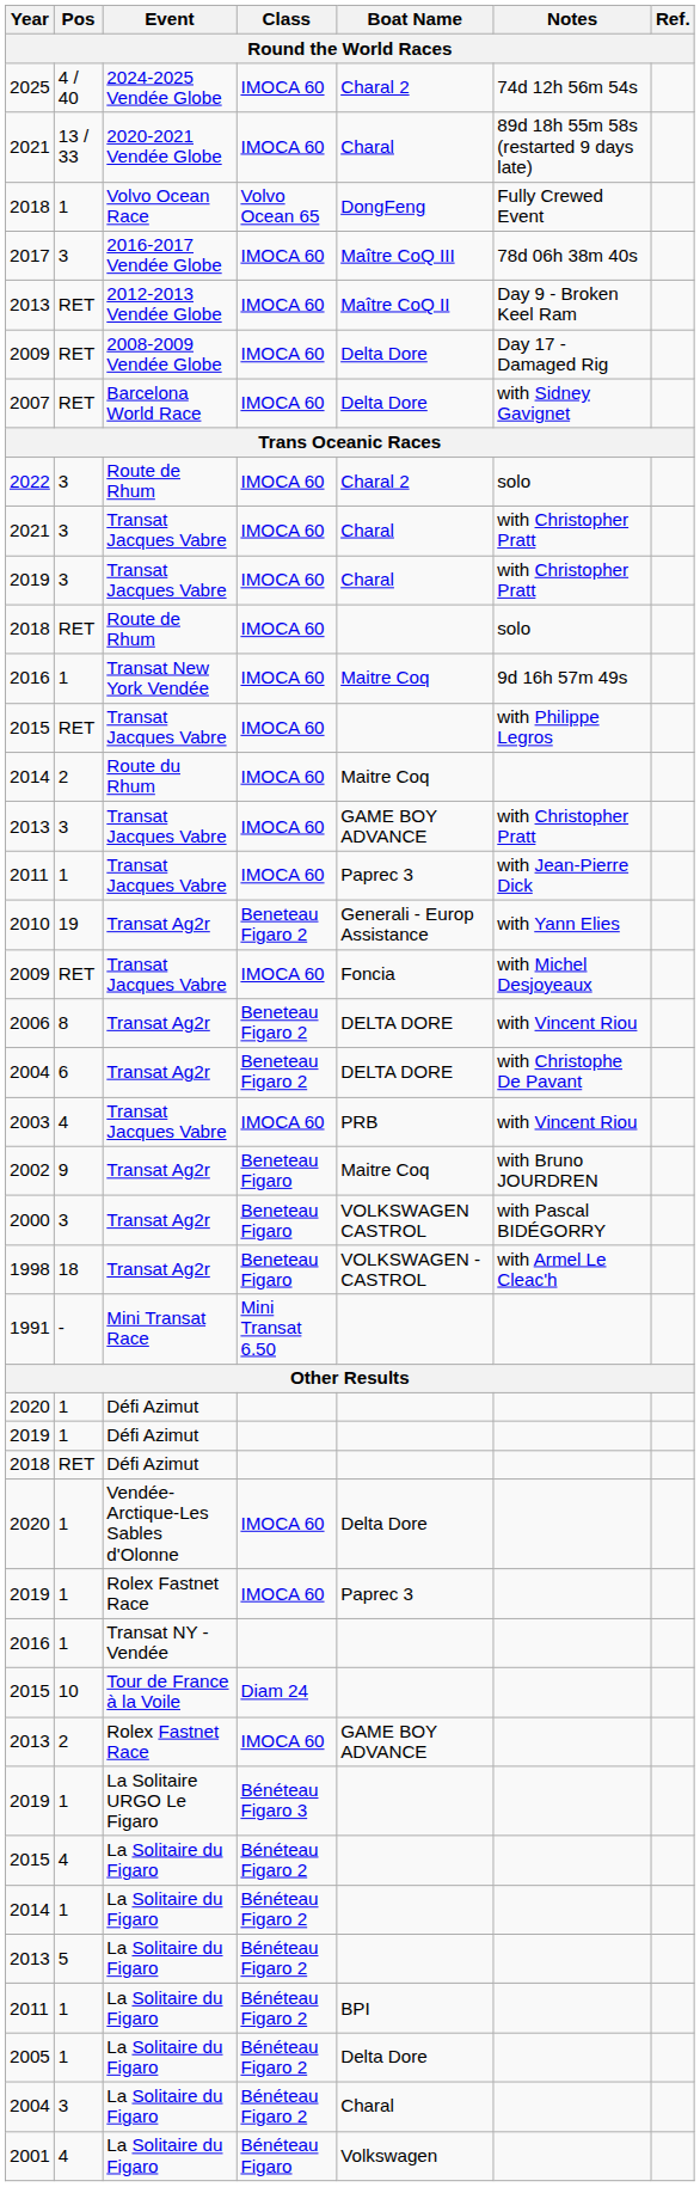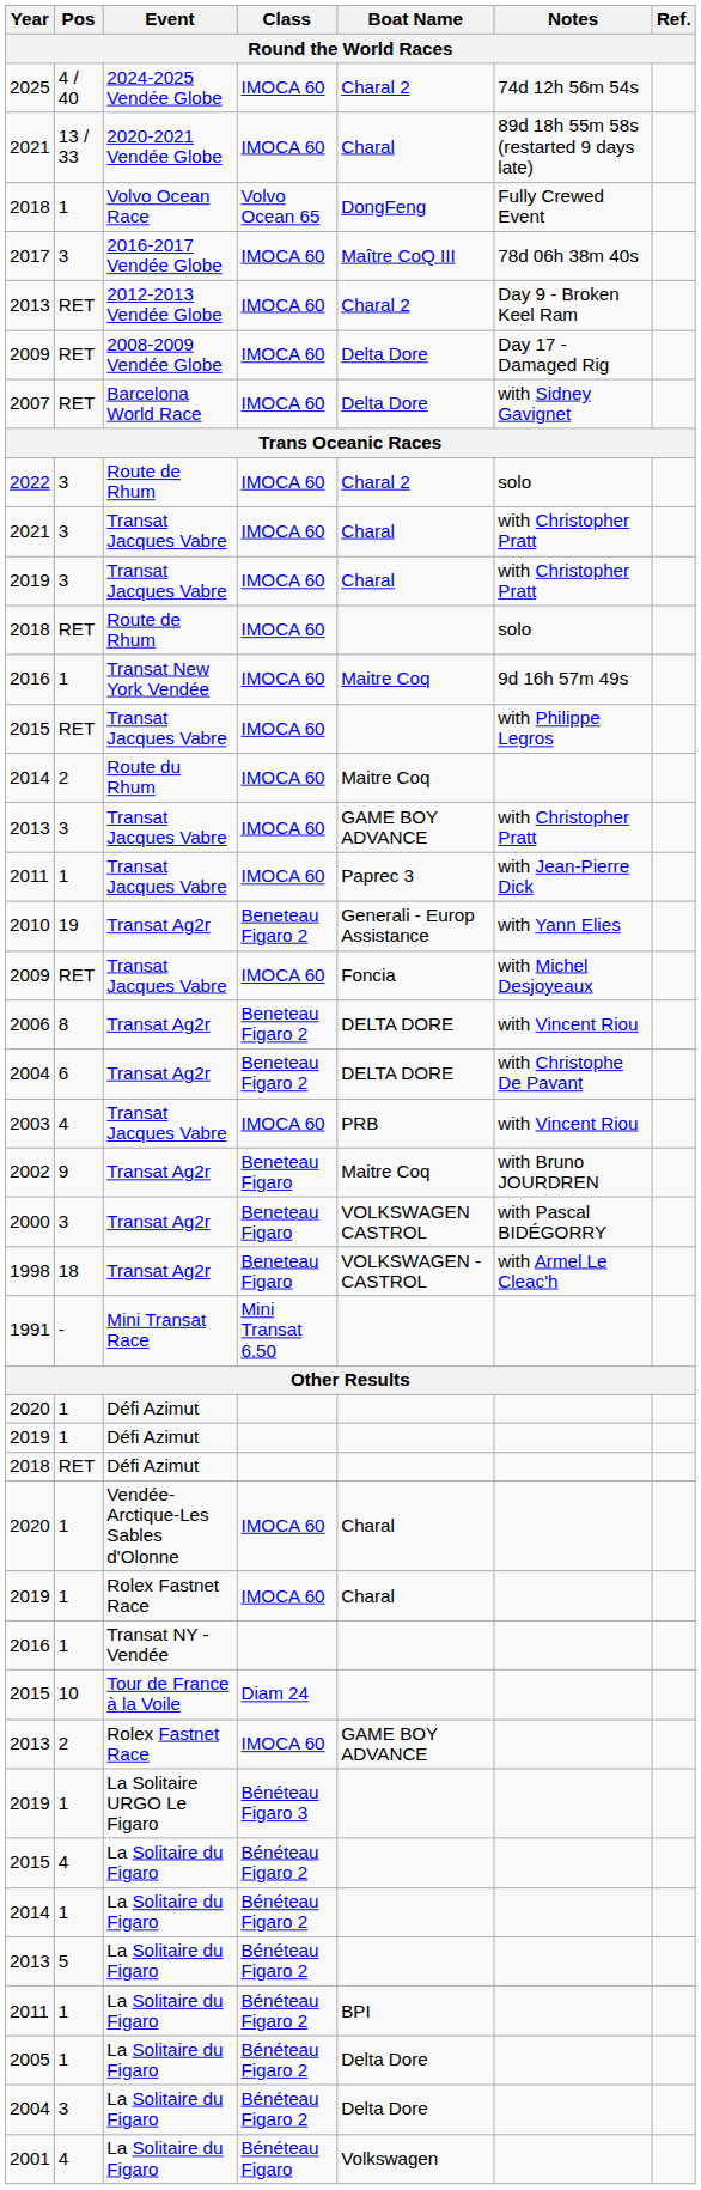 <table class="wikitable sortable">
 <tr>
 <th>Year</th>
 <th>Pos</th>
 <th>Event</th>
 <th>Class</th>
 <th>Boat Name</th>
 <th>Notes</th>
 <th>Ref.</th>
 </tr>
 <tr>
 <th colspan=7>Round the World Races</th>
 </tr>
 <tr>
 <td>2025</td>
 <td>4 / 40</td>
 <td><a href='#'>2024-2025 Vendée Globe</a></td>
 <td><a href='#'>IMOCA 60</a></td>
 <td><a href='#'>Charal 2</a></td>
 <td>74d 12h 56m 54s</td>
 <td></td>
 </tr>
 <tr>
 <td>2021</td>
 <td>13 / 33</td>
 <td><a href='#'>2020-2021 Vendée Globe</a></td>
 <td><a href='#'>IMOCA 60</a></td>
 <td><a href='#'>Charal</a></td>
 <td>89d 18h 55m 58s (restarted 9 days late)</td>
 <td></td>
 </tr>
 <tr>
 <td>2018</td>
 <td>1</td>
 <td><a href='#'>Volvo Ocean Race</a></td>
 <td><a href='#'>Volvo Ocean 65</a></td>
 <td><a href='#'>DongFeng</a></td>
 <td>Fully Crewed Event</td>
 <td></td>
 </tr>
 <tr>
 <td>2017</td>
 <td>3</td>
 <td><a href='#'>2016-2017 Vendée Globe</a></td>
 <td><a href='#'>IMOCA 60</a></td>
 <td><a href='#'>Maître CoQ III</a></td>
 <td>78d 06h 38m 40s</td>
 <td></td>
 </tr>
 <tr>
 <td>2013</td>
 <td>RET</td>
 <td><a href='#'>2012-2013 Vendée Globe</a></td>
 <td><a href='#'>IMOCA 60</a></td>
-<td><a href='#'>Maître CoQ II</a></td>
+<td><a href='#'>Charal 2</a></td>
 <td>Day 9 - Broken Keel Ram</td>
 <td></td>
 </tr>
 <tr>
 <td>2009</td>
 <td>RET</td>
 <td><a href='#'>2008-2009 Vendée Globe</a></td>
 <td><a href='#'>IMOCA 60</a></td>
 <td><a href='#'>Delta Dore</a></td>
 <td>Day 17 - Damaged Rig</td>
 <td></td>
 </tr>
 <tr>
 <td>2007</td>
 <td>RET</td>
 <td><a href='#'>Barcelona World Race</a></td>
 <td><a href='#'>IMOCA 60</a></td>
 <td><a href='#'>Delta Dore</a></td>
 <td>with <a href='#'>Sidney Gavignet</a></td>
 <td></td>
 </tr>
 <tr>
 <th colspan=7>Trans Oceanic Races</th>
 </tr>
 <tr>
 <td><a href='#'>2022</a></td>
 <td>3</td>
 <td><a href='#'>Route de Rhum</a></td>
 <td><a href='#'>IMOCA 60</a></td>
 <td><a href='#'>Charal 2</a></td>
 <td>solo</td>
 <td></td>
 </tr>
 <tr>
 <td>2021</td>
 <td>3</td>
 <td><a href='#'>Transat Jacques Vabre</a></td>
 <td><a href='#'>IMOCA 60</a></td>
 <td><a href='#'>Charal</a></td>
 <td>with <a href='#'>Christopher Pratt</a></td>
 <td></td>
 </tr>
 <tr>
 <td>2019</td>
 <td>3</td>
 <td><a href='#'>Transat Jacques Vabre</a></td>
 <td><a href='#'>IMOCA 60</a></td>
 <td><a href='#'>Charal</a></td>
 <td>with <a href='#'>Christopher Pratt</a></td>
 <td></td>
 </tr>
 <tr>
 <td>2018</td>
 <td>RET</td>
 <td><a href='#'>Route de Rhum</a></td>
 <td><a href='#'>IMOCA 60</a></td>
 <td></td>
 <td>solo</td>
 <td></td>
 </tr>
 <tr>
 <td>2016</td>
 <td>1</td>
 <td><a href='#'>Transat New York Vendée</a></td>
 <td><a href='#'>IMOCA 60</a></td>
 <td><a href='#'>Maitre Coq</a></td>
 <td>9d 16h 57m 49s</td>
 <td></td>
 </tr>
 <tr>
 <td>2015</td>
 <td>RET</td>
 <td><a href='#'>Transat Jacques Vabre</a></td>
 <td><a href='#'>IMOCA 60</a></td>
 <td></td>
 <td>with <a href='#'>Philippe Legros</a></td>
 <td></td>
 </tr>
 <tr>
 <td>2014</td>
 <td>2</td>
 <td><a href='#'>Route du Rhum</a></td>
 <td><a href='#'>IMOCA 60</a></td>
 <td>Maitre Coq</td>
 <td></td>
 <td></td>
 </tr>
 <tr>
 <td>2013</td>
 <td>3</td>
 <td><a href='#'>Transat Jacques Vabre</a></td>
 <td><a href='#'>IMOCA 60</a></td>
 <td>GAME BOY ADVANCE</td>
 <td>with <a href='#'>Christopher Pratt</a></td>
 <td></td>
 </tr>
 <tr>
 <td>2011</td>
 <td>1</td>
 <td><a href='#'>Transat Jacques Vabre</a></td>
 <td><a href='#'>IMOCA 60</a></td>
 <td>Paprec 3</td>
 <td>with <a href='#'>Jean-Pierre Dick</a></td>
 <td></td>
 </tr>
 <tr>
 <td>2010</td>
 <td>19</td>
 <td><a href='#'>Transat Ag2r</a></td>
 <td><a href='#'>Beneteau Figaro 2</a></td>
 <td>Generali - Europ Assistance</td>
 <td>with <a href='#'>Yann Elies</a></td>
 <td></td>
 </tr>
 <tr>
 <td>2009</td>
 <td>RET</td>
 <td><a href='#'>Transat Jacques Vabre</a></td>
 <td><a href='#'>IMOCA 60</a></td>
 <td>Foncia</td>
 <td>with <a href='#'>Michel Desjoyeaux</a></td>
 <td></td>
 </tr>
 <tr>
 <td>2006</td>
 <td>8</td>
 <td><a href='#'>Transat Ag2r</a></td>
 <td><a href='#'>Beneteau Figaro 2</a></td>
 <td>DELTA DORE</td>
 <td>with <a href='#'>Vincent Riou</a></td>
 <td></td>
 </tr>
 <tr>
 <td>2004</td>
 <td>6</td>
 <td><a href='#'>Transat Ag2r</a></td>
 <td><a href='#'>Beneteau Figaro 2</a></td>
 <td>DELTA DORE</td>
 <td>with <a href='#'>Christophe De Pavant</a></td>
 <td></td>
 </tr>
 <tr>
 <td>2003</td>
 <td>4</td>
 <td><a href='#'>Transat Jacques Vabre</a></td>
 <td><a href='#'>IMOCA 60</a></td>
 <td>PRB</td>
 <td>with <a href='#'>Vincent Riou</a></td>
 <td></td>
 </tr>
 <tr>
 <td>2002</td>
 <td>9</td>
 <td><a href='#'>Transat Ag2r</a></td>
 <td><a href='#'>Beneteau Figaro</a></td>
 <td>Maitre Coq</td>
 <td>with Bruno JOURDREN</td>
 <td></td>
 </tr>
 <tr>
 <td>2000</td>
 <td>3</td>
 <td><a href='#'>Transat Ag2r</a></td>
 <td><a href='#'>Beneteau Figaro</a></td>
 <td>VOLKSWAGEN CASTROL</td>
 <td>with Pascal BIDÉGORRY</td>
 <td></td>
 </tr>
 <tr>
 <td>1998</td>
 <td>18</td>
 <td><a href='#'>Transat Ag2r</a></td>
 <td><a href='#'>Beneteau Figaro</a></td>
 <td>VOLKSWAGEN - CASTROL</td>
 <td>with <a href='#'>Armel Le Cleac'h</a></td>
 <td></td>
 </tr>
 <tr>
 <td>1991</td>
 <td>-</td>
 <td><a href='#'>Mini Transat Race</a></td>
 <td><a href='#'>Mini Transat 6.50</a></td>
 <td></td>
 <td></td>
 <td></td>
 </tr>
 <tr>
 <th colspan=7>Other Results</th>
 </tr>
 <tr>
 <td>2020</td>
 <td>1</td>
 <td>Défi Azimut</td>
 <td></td>
 <td></td>
 <td></td>
 <td></td>
 </tr>
 <tr>
 <td>2019</td>
 <td>1</td>
 <td>Défi Azimut</td>
 <td></td>
 <td></td>
 <td></td>
 <td></td>
 </tr>
 <tr>
 <td>2018</td>
 <td>RET</td>
 <td>Défi Azimut</td>
 <td></td>
 <td></td>
 <td></td>
 <td></td>
 </tr>
 <tr>
 <td>2020</td>
 <td>1</td>
 <td>Vendée-Arctique-Les Sables d'Olonne</td>
 <td><a href='#'>IMOCA 60</a></td>
-<td>Delta Dore</td>
+<td>Charal</td>
 <td></td>
 <td></td>
 </tr>
 <tr>
 <td>2019</td>
 <td>1</td>
 <td>Rolex Fastnet Race</td>
 <td><a href='#'>IMOCA 60</a></td>
-<td>Paprec 3</td>
+<td>Charal</td>
 <td></td>
 <td></td>
 </tr>
 <tr>
 <td>2016</td>
 <td>1</td>
 <td>Transat NY - Vendée</td>
 <td></td>
 <td></td>
 <td></td>
 <td></td>
 </tr>
 <tr>
 <td>2015</td>
 <td>10</td>
 <td><a href='#'>Tour de France à la Voile</a></td>
 <td><a href='#'>Diam 24</a></td>
 <td></td>
 <td></td>
 <td></td>
 </tr>
 <tr>
 <td>2013</td>
 <td>2</td>
 <td>Rolex <a href='#'>Fastnet Race</a></td>
 <td><a href='#'>IMOCA 60</a></td>
 <td>GAME BOY ADVANCE</td>
 <td></td>
 <td></td>
 </tr>
 <tr>
 <td>2019</td>
 <td>1</td>
 <td>La Solitaire URGO Le Figaro</td>
 <td><a href='#'>Bénéteau Figaro 3</a></td>
 <td></td>
 <td></td>
 <td></td>
 </tr>
 <tr>
 <td>2015</td>
 <td>4</td>
 <td>La <a href='#'>Solitaire du Figaro</a></td>
 <td><a href='#'>Bénéteau Figaro 2</a></td>
 <td></td>
 <td></td>
 <td></td>
 </tr>
 <tr>
 <td>2014</td>
 <td>1</td>
 <td>La <a href='#'>Solitaire du Figaro</a></td>
 <td><a href='#'>Bénéteau Figaro 2</a></td>
 <td></td>
 <td></td>
 <td></td>
 </tr>
 <tr>
 <td>2013</td>
 <td>5</td>
 <td>La <a href='#'>Solitaire du Figaro</a></td>
 <td><a href='#'>Bénéteau Figaro 2</a></td>
 <td></td>
 <td></td>
 <td></td>
 </tr>
 <tr>
 <td>2011</td>
 <td>1</td>
 <td>La <a href='#'>Solitaire du Figaro</a></td>
 <td><a href='#'>Bénéteau Figaro 2</a></td>
 <td>BPI</td>
 <td></td>
 <td></td>
 </tr>
 <tr>
 <td>2005</td>
 <td>1</td>
 <td>La <a href='#'>Solitaire du Figaro</a></td>
 <td><a href='#'>Bénéteau Figaro 2</a></td>
 <td>Delta Dore</td>
 <td></td>
 <td></td>
 </tr>
 <tr>
 <td>2004</td>
 <td>3</td>
 <td>La <a href='#'>Solitaire du Figaro</a></td>
 <td><a href='#'>Bénéteau Figaro 2</a></td>
-<td>Charal</td>
+<td>Delta Dore</td>
 <td></td>
 <td></td>
 </tr>
 <tr>
 <td>2001</td>
 <td>4</td>
 <td>La <a href='#'>Solitaire du Figaro</a></td>
 <td><a href='#'>Bénéteau Figaro</a></td>
 <td>Volkswagen</td>
 <td></td>
 <td></td>
 </tr>
 </table>
